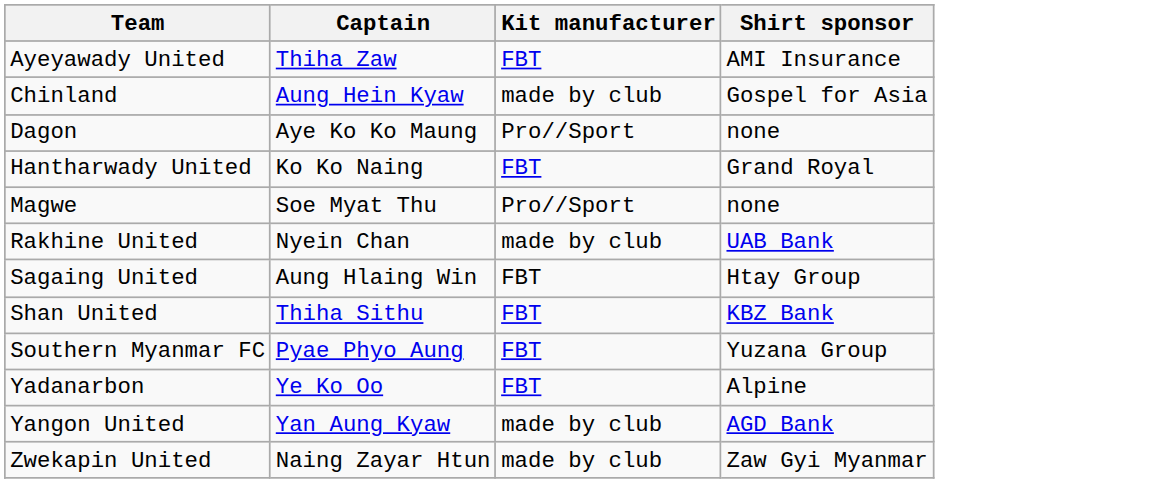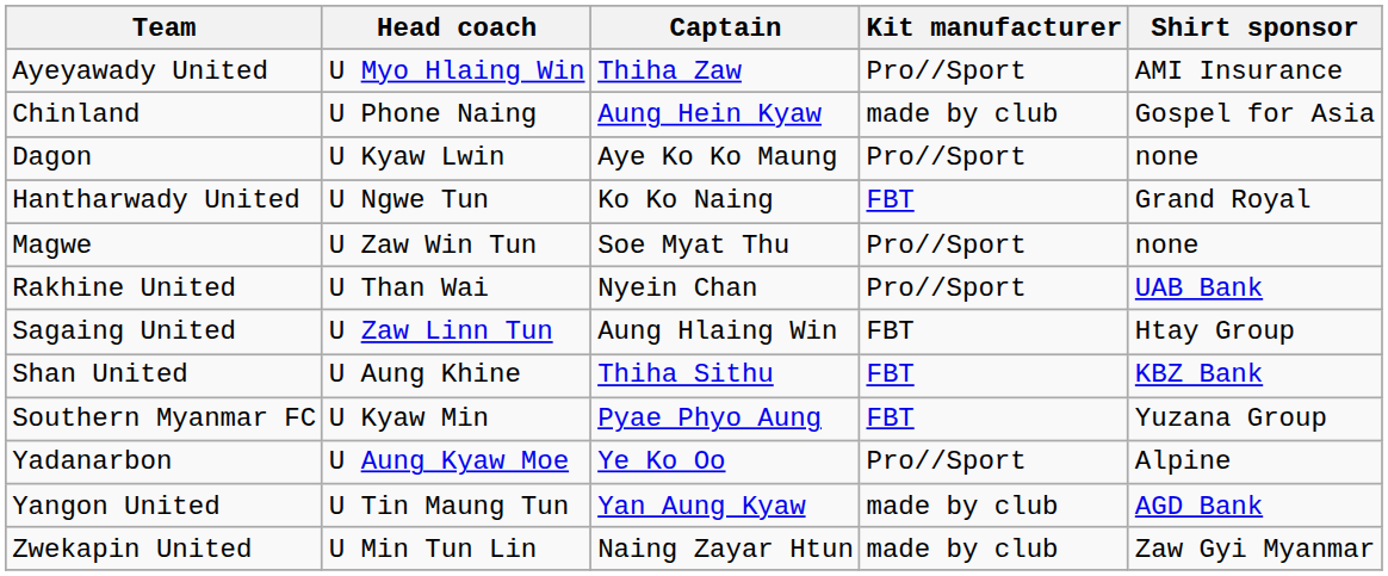 <table class="wikitable sortable" style="text-align: left;">
 <tr>
 <th>Team</th>
+<th>Head coach</th>
 <th>Captain</th>
 <th>Kit manufacturer</th>
 <th>Shirt sponsor</th>
 </tr>
 <tr>
 <td>Ayeyawady United</td>
+<td>  U <a href='#'>Myo Hlaing Win</a></td>
 <td> <a href='#'>Thiha Zaw</a></td>
-<td> <a href='#'>FBT</a></td>
+<td> Pro//Sport</td>
 <td> AMI Insurance</td>
 </tr>
 <tr>
 <td>Chinland</td>
+<td>  U Phone Naing</td>
 <td> <a href='#'>Aung Hein Kyaw</a></td>
 <td>made by club</td>
 <td> Gospel for Asia</td>
 </tr>
 <tr>
 <td>Dagon</td>
+<td>  U Kyaw Lwin</td>
 <td>  Aye Ko Ko Maung</td>
 <td> Pro//Sport</td>
 <td>none</td>
 </tr>
 <tr>
 <td>Hantharwady United</td>
+<td>  U Ngwe Tun</td>
 <td> Ko Ko Naing</td>
 <td> <a href='#'>FBT</a></td>
 <td>  Grand Royal</td>
 </tr>
 <tr>
 <td>Magwe</td>
+<td>  U Zaw Win Tun</td>
 <td> Soe Myat Thu</td>
 <td> Pro//Sport</td>
 <td>none</td>
 </tr>
 <tr>
 <td>Rakhine United</td>
+<td>  U Than Wai</td>
 <td> Nyein Chan</td>
-<td>made by club</td>
+<td> Pro//Sport</td>
 <td>  <a href='#'>UAB Bank</a></td>
 </tr>
 <tr>
 <td>Sagaing United</td>
+<td>  U <a href='#'>Zaw Linn Tun</a></td>
 <td> Aung Hlaing Win</td>
 <td> FBT</td>
 <td> Htay Group</td>
 </tr>
 <tr>
 <td>Shan United</td>
+<td>  U Aung Khine</td>
 <td> <a href='#'>Thiha Sithu</a></td>
 <td> <a href='#'>FBT</a></td>
 <td> <a href='#'>KBZ Bank</a></td>
 </tr>
 <tr>
 <td>Southern Myanmar FC</td>
+<td>  U Kyaw Min</td>
 <td> <a href='#'>Pyae Phyo Aung</a></td>
 <td> <a href='#'>FBT</a></td>
 <td> Yuzana Group</td>
 </tr>
 <tr>
 <td>Yadanarbon</td>
+<td>  U <a href='#'>Aung Kyaw Moe</a></td>
 <td> <a href='#'>Ye Ko Oo</a></td>
-<td> <a href='#'>FBT</a></td>
+<td> Pro//Sport</td>
 <td> Alpine</td>
 </tr>
 <tr>
 <td>Yangon United</td>
+<td>  U Tin Maung Tun</td>
 <td> <a href='#'>Yan Aung Kyaw</a></td>
 <td>made by club</td>
 <td> <a href='#'>AGD Bank</a></td>
 </tr>
 <tr>
 <td>Zwekapin United</td>
+<td>  U Min Tun Lin</td>
 <td>  Naing Zayar Htun</td>
 <td>made by club</td>
 <td> Zaw Gyi Myanmar</td>
 </tr>
 </table>
